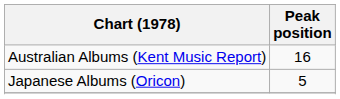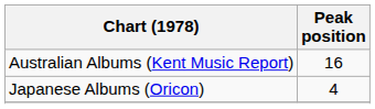 <table class="wikitable sortable plainrowheaders">
 <tr>
 <th>Chart (1978)</th>
 <th>Peak<br>position</th>
 </tr>
 <tr>
 <td>Australian Albums (<a href='#'>Kent Music Report</a>)</td>
 <td style="text-align:center;">16</td>
 </tr>
 <tr>
 <td>Japanese Albums (<a href='#'>Oricon</a>)</td>
-<td style="text-align:center;">5</td>
+<td style="text-align:center;">4</td>
 </tr>
 <tr>
 </tr>
 <tr>
 </tr>
 </table>
